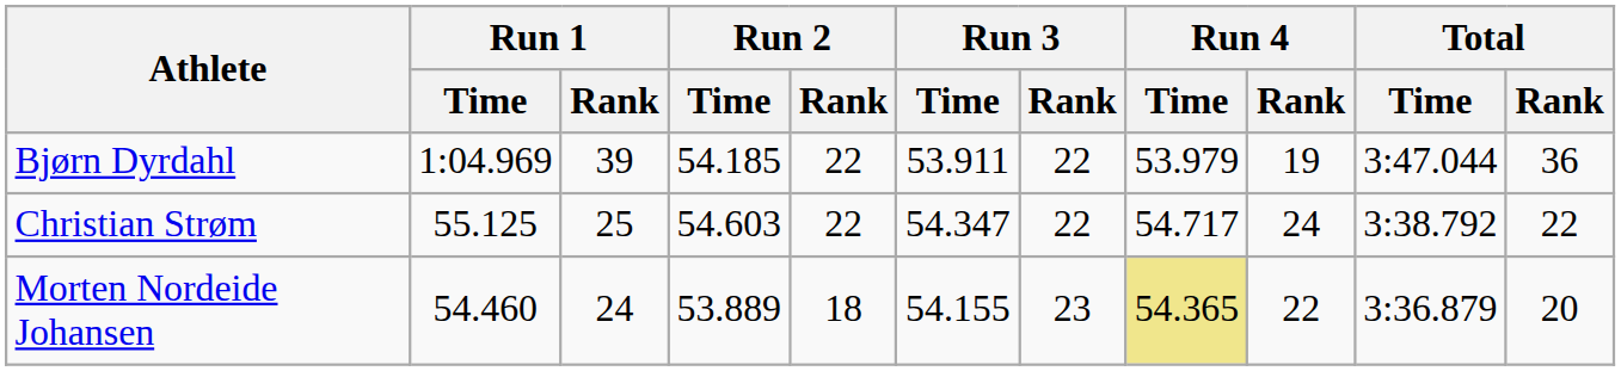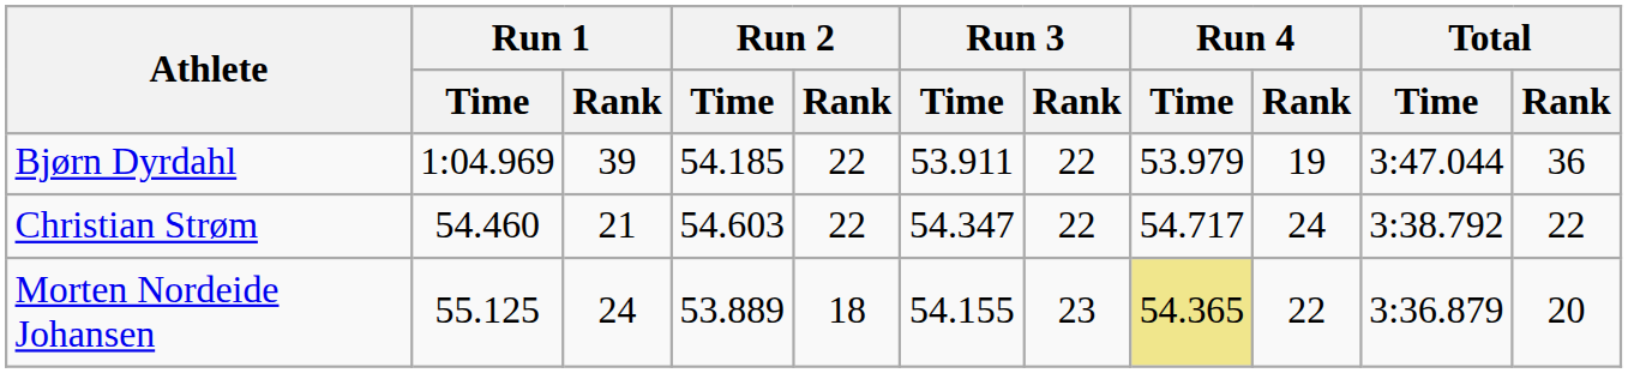 <table class="wikitable" border="1" style="font-size:90%">
 <tr>
 <th rowspan="2">Athlete</th>
 <th colspan="2">Run 1</th>
 <th colspan="2">Run 2</th>
 <th colspan="2">Run 3</th>
 <th colspan="2">Run 4</th>
 <th colspan="2">Total</th>
 </tr>
 <tr>
 <th>Time</th>
 <th>Rank</th>
 <th>Time</th>
 <th>Rank</th>
 <th>Time</th>
 <th>Rank</th>
 <th>Time</th>
 <th>Rank</th>
 <th>Time</th>
 <th>Rank</th>
 </tr>
 <tr>
 <td><a href='#'>Bjørn Dyrdahl</a></td>
 <td align="center">1:04.969</td>
 <td align="center">39</td>
 <td align="center">54.185</td>
 <td align="center">22</td>
 <td align="center">53.911</td>
 <td align="center">22</td>
 <td align="center">53.979</td>
 <td align="center">19</td>
 <td align="center">3:47.044</td>
 <td align="center">36</td>
 </tr>
 <tr>
 <td><a href='#'>Christian Strøm</a></td>
-<td align="center">55.125</td>
-<td align="center">25</td>
+<td align="center">54.460</td>
+<td align="center">21</td>
 <td align="center">54.603</td>
 <td align="center">22</td>
 <td align="center">54.347</td>
 <td align="center">22</td>
 <td align="center">54.717</td>
 <td align="center">24</td>
 <td align="center">3:38.792</td>
 <td align="center">22</td>
 </tr>
 <tr>
 <td><a href='#'>Morten Nordeide Johansen</a></td>
-<td align="center">54.460</td>
+<td align="center">55.125</td>
 <td align="center">24</td>
 <td align="center">53.889</td>
 <td align="center">18</td>
 <td align="center">54.155</td>
 <td align="center">23</td>
 <td align="center" style="background: khaki;">54.365</td>
 <td align="center">22</td>
 <td align="center">3:36.879</td>
 <td align="center">20</td>
 </tr>
 </table>
